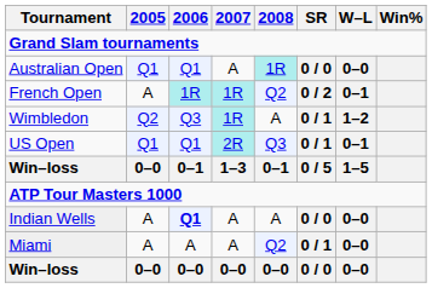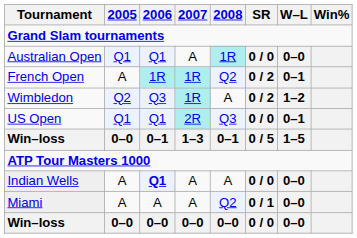 <table class=wikitable style=text-align:center>
 <tr>
 <th>Tournament</th>
 <th><a href='#'>2005</a></th>
 <th><a href='#'>2006</a></th>
 <th><a href='#'>2007</a></th>
 <th><a href='#'>2008</a></th>
 <th>SR</th>
 <th>W–L</th>
 <th>Win%</th>
 </tr>
 <tr>
 <td colspan=25 style=text-align:left><a href='#'><strong>Grand Slam tournaments</strong></a></td>
 </tr>
 <tr>
 <td align=left><a href='#'>Australian Open</a></td>
 <td bgcolor=ecf2ff><a href='#'>Q1</a></td>
 <td bgcolor=ecf2ff><a href='#'>Q1</a></td>
 <td>A</td>
 <td bgcolor=afeeee><a href='#'>1R</a></td>
 <th>0 / 0</th>
 <th>0–0</th>
 <th></th>
 </tr>
 <tr>
 <td align=left><a href='#'>French Open</a></td>
 <td>A</td>
 <td bgcolor=afeeee><a href='#'>1R</a></td>
 <td bgcolor=afeeee><a href='#'>1R</a></td>
 <td bgcolor=ecf2ff><a href='#'>Q2</a></td>
 <th>0 / 2</th>
 <th>0–1</th>
 <th></th>
 </tr>
 <tr>
 <td align=left><a href='#'>Wimbledon</a></td>
 <td bgcolor=ecf2ff><a href='#'>Q2</a></td>
 <td bgcolor=ecf2ff><a href='#'>Q3</a></td>
 <td bgcolor=afeeee><a href='#'>1R</a></td>
 <td>A</td>
-<th>0 / 1</th>
+<th>0 / 2</th>
 <th>1–2</th>
 <th></th>
 </tr>
 <tr>
 <td align=left><a href='#'>US Open</a></td>
 <td bgcolor=ecf2ff><a href='#'>Q1</a></td>
 <td bgcolor=ecf2ff><a href='#'>Q1</a></td>
 <td bgcolor=afeeee><a href='#'>2R</a></td>
 <td bgcolor=ecf2ff><a href='#'>Q3</a></td>
-<th>0 / 1</th>
+<th>0 / 0</th>
 <th>0–1</th>
 <th></th>
 </tr>
 <tr>
 <th style=text-align:left><strong>Win–loss</strong></th>
 <th>0–0</th>
 <th>0–1</th>
 <th>1–3</th>
 <th>0–1</th>
 <th>0 / 5</th>
 <th>1–5</th>
 <th></th>
 </tr>
 <tr>
 <td colspan=25 style=text-align:left><strong><a href='#'>ATP Tour Masters 1000</a></strong></td>
 </tr>
 <tr>
 <td bgcolor=efefef align=left><a href='#'>Indian Wells</a></td>
 <td>A</td>
 <td bgcolor=ecf2ff><strong><a href='#'>Q1</a></strong></td>
 <td>A</td>
 <td>A</td>
 <th>0 / 0</th>
 <th>0–0</th>
 <th></th>
 </tr>
 <tr>
 <td bgcolor=efefef align=left><a href='#'>Miami</a></td>
 <td>A</td>
 <td>A</td>
 <td>A</td>
 <td bgcolor=ecf2ff><a href='#'>Q2</a></td>
 <th>0 / 1</th>
 <th>0–0</th>
 <th></th>
 </tr>
 <tr>
 <th style=text-align:left><strong>Win–loss</strong></th>
 <th>0–0</th>
 <th>0–0</th>
 <th>0–0</th>
 <th>0–0</th>
 <th>0 / 0</th>
 <th>0–0</th>
 <th></th>
 </tr>
 </table>
